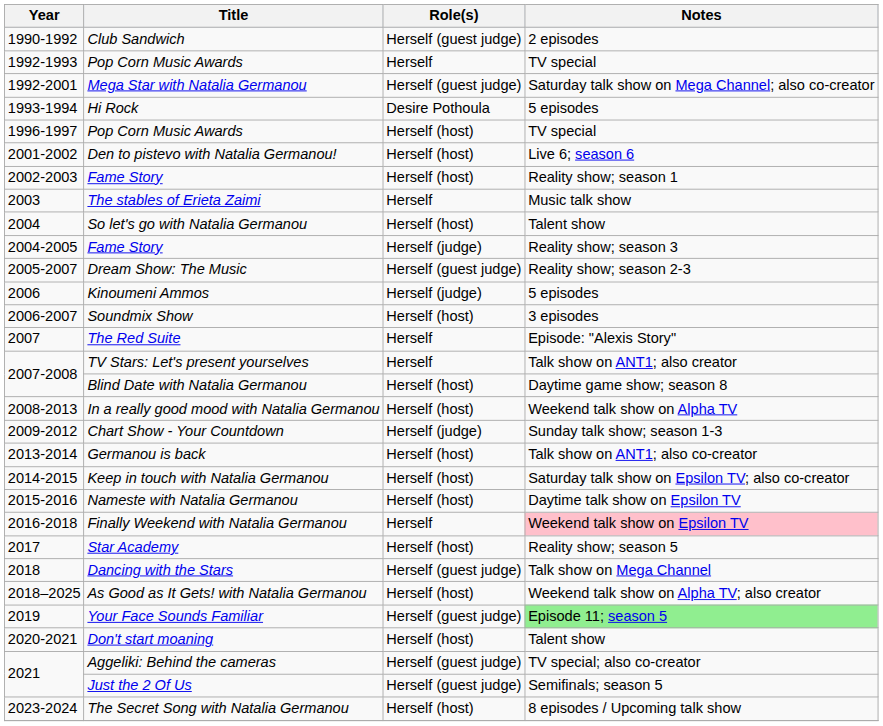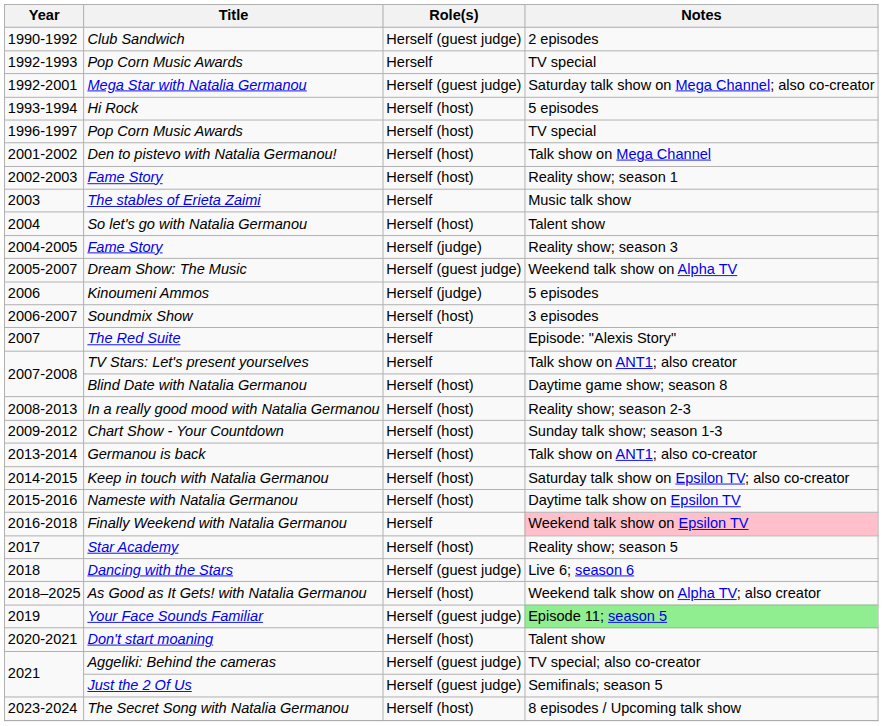 <table class="wikitable">
 <tr style="background:#b0c4de; text-align:center;">
 <th>Year</th>
 <th>Title</th>
 <th>Role(s)</th>
 <th>Notes</th>
 </tr>
 <tr>
 <td>1990-1992</td>
 <td><em>Club Sandwich</em></td>
 <td>Herself (guest judge)</td>
 <td>2 episodes</td>
 </tr>
 <tr>
 <td>1992-1993</td>
 <td><em>Pop Corn Music Awards</em></td>
 <td>Herself</td>
 <td>TV special</td>
 </tr>
 <tr>
 <td>1992-2001</td>
 <td><em><a href='#'>Mega Star with Natalia Germanou</a></em></td>
 <td>Herself (guest judge)</td>
 <td>Saturday talk show on <a href='#'>Mega Channel</a>; also co-creator</td>
 </tr>
 <tr>
 <td>1993-1994</td>
 <td><em>Hi Rock</em></td>
-<td>Desire Pothoula</td>
+<td>Herself (host)</td>
 <td>5 episodes</td>
 </tr>
 <tr>
 <td>1996-1997</td>
 <td><em>Pop Corn Music Awards</em></td>
 <td>Herself (host)</td>
 <td>TV special</td>
 </tr>
 <tr>
 <td>2001-2002</td>
 <td><em>Den to pistevo with Natalia Germanou!</em></td>
 <td>Herself (host)</td>
-<td>Live 6; <a href='#'>season 6</a></td>
+<td>Talk show on <a href='#'>Mega Channel</a></td>
 </tr>
 <tr>
 <td>2002-2003</td>
 <td><em><a href='#'>Fame Story</a></em></td>
 <td>Herself (host)</td>
 <td>Reality show; season 1</td>
 </tr>
 <tr>
 <td>2003</td>
 <td><em><a href='#'>The stables of Erieta Zaimi</a></em></td>
 <td>Herself</td>
 <td>Music talk show</td>
 </tr>
 <tr>
 <td>2004</td>
 <td><em>So let's go with Natalia Germanou</em></td>
 <td>Herself (host)</td>
 <td>Talent show</td>
 </tr>
 <tr>
 <td>2004-2005</td>
 <td><em><a href='#'>Fame Story</a></em></td>
 <td>Herself (judge)</td>
 <td>Reality show; season 3</td>
 </tr>
 <tr>
 <td>2005-2007</td>
 <td><em>Dream Show: The Music</em></td>
 <td>Herself (guest judge)</td>
-<td>Reality show; season 2-3</td>
+<td>Weekend talk show on <a href='#'>Alpha TV</a></td>
 </tr>
 <tr>
 <td>2006</td>
 <td><em>Kinoumeni Ammos</em></td>
 <td>Herself (judge)</td>
 <td>5 episodes</td>
 </tr>
 <tr>
 <td>2006-2007</td>
 <td><em>Soundmix Show</em></td>
 <td>Herself (host)</td>
 <td>3 episodes</td>
 </tr>
 <tr>
 <td>2007</td>
 <td><em><a href='#'>The Red Suite</a></em></td>
 <td>Herself</td>
 <td>Episode: "Alexis Story"</td>
 </tr>
 <tr>
 <td rowspan="2">2007-2008</td>
 <td><em>TV Stars: Let's present yourselves</em></td>
 <td>Herself</td>
 <td>Talk show on <a href='#'>ANT1</a>; also creator</td>
 </tr>
 <tr>
 <td><em>Blind Date with Natalia Germanou</em></td>
 <td>Herself (host)</td>
 <td>Daytime game show; season 8</td>
 </tr>
 <tr>
 <td>2008-2013</td>
 <td><em>In a really good mood with Natalia Germanou</em></td>
 <td>Herself (host)</td>
-<td>Weekend talk show on <a href='#'>Alpha TV</a></td>
+<td>Reality show; season 2-3</td>
 </tr>
 <tr>
 <td>2009-2012</td>
 <td><em>Chart Show - Your Countdown</em></td>
-<td>Herself (judge)</td>
+<td>Herself (host)</td>
 <td>Sunday talk show; season 1-3</td>
 </tr>
 <tr>
 <td>2013-2014</td>
 <td><em>Germanou is back</em></td>
 <td>Herself (host)</td>
 <td>Talk show on <a href='#'>ANT1</a>; also co-creator</td>
 </tr>
 <tr>
 <td>2014-2015</td>
 <td><em>Keep in touch with Natalia Germanou</em></td>
 <td>Herself (host)</td>
 <td>Saturday talk show on <a href='#'>Epsilon TV</a>; also co-creator</td>
 </tr>
 <tr>
 <td>2015-2016</td>
 <td><em>Nameste with Natalia Germanou</em></td>
 <td>Herself (host)</td>
 <td>Daytime talk show on <a href='#'>Epsilon TV</a></td>
 </tr>
 <tr>
 <td>2016-2018</td>
 <td><em>Finally Weekend with Natalia Germanou</em></td>
 <td>Herself</td>
 <td style="background: pink;">Weekend talk show on <a href='#'>Epsilon TV</a></td>
 </tr>
 <tr>
 <td>2017</td>
 <td><a href='#'><em>Star Academy</em></a></td>
 <td>Herself (host)</td>
 <td>Reality show; season 5</td>
 </tr>
 <tr>
 <td>2018</td>
 <td><a href='#'><em>Dancing with the Stars</em></a></td>
 <td>Herself (guest judge)</td>
-<td>Talk show on <a href='#'>Mega Channel</a></td>
+<td>Live 6; <a href='#'>season 6</a></td>
 </tr>
 <tr>
 <td>2018–2025</td>
 <td><em>As Good as It Gets! with Natalia Germanou</em></td>
 <td>Herself (host)</td>
 <td>Weekend talk show on <a href='#'>Alpha TV</a>; also creator</td>
 </tr>
 <tr>
 <td>2019</td>
 <td><a href='#'><em>Your Face Sounds Familiar</em></a></td>
 <td>Herself (guest judge)</td>
 <td style="background: lightgreen;">Episode 11; <a href='#'>season 5</a></td>
 </tr>
 <tr>
 <td>2020-2021</td>
 <td><em><a href='#'>Don't start moaning</a></em></td>
 <td>Herself (host)</td>
 <td>Talent show</td>
 </tr>
 <tr>
 <td rowspan="2">2021</td>
 <td><em>Aggeliki: Behind the cameras</em></td>
 <td>Herself (guest judge)</td>
 <td>TV special; also co-creator</td>
 </tr>
 <tr>
 <td><a href='#'><em>Just the 2 Of Us</em></a></td>
 <td>Herself (guest judge)</td>
 <td>Semifinals; season 5</td>
 </tr>
 <tr>
 <td>2023-2024</td>
 <td><em>The Secret Song with Natalia Germanou</em></td>
 <td>Herself (host)</td>
 <td>8 episodes / Upcoming talk show</td>
 </tr>
 <tr>
 </tr>
 </table>
